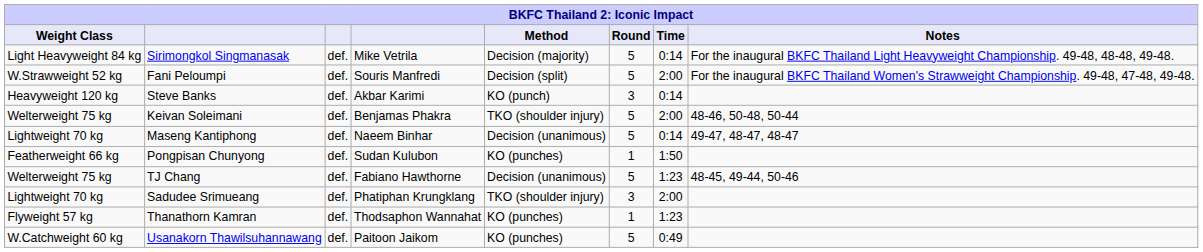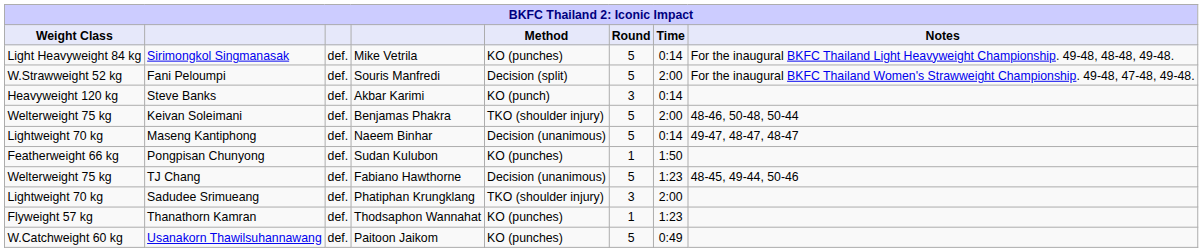 <table class="wikitable" style="font-size: 80%;">
 <tr>
 <th colspan="8" style="background-color: #ccf; color: #000080; text-align: center;"><strong>BKFC Thailand 2: Iconic Impact</strong></th>
 </tr>
 <tr>
 <th colspan="1" style="background-color: #E6E8FA; color: #000000; text-align: center;">Weight Class</th>
 <th colspan="1" style="background-color: #E6E8FA; color: #000000; text-align: center;"></th>
 <th colspan="1" style="background-color: #E6E8FA; color: #000000; text-align: center;"></th>
 <th colspan="1" style="background-color: #E6E8FA; color: #000000; text-align: center;"></th>
 <th colspan="1" style="background-color: #E6E8FA; color: #000000; text-align: center;">Method</th>
 <th colspan="1" style="background-color: #E6E8FA; color: #000000; text-align: center;">Round</th>
 <th colspan="1" style="background-color: #E6E8FA; color: #000000; text-align: center;">Time</th>
 <th colspan="1" style="background-color: #E6E8FA; color: #000000; text-align: center;">Notes</th>
 </tr>
 <tr>
 <td>Light Heavyweight 84 kg</td>
 <td> <a href='#'>Sirimongkol Singmanasak</a></td>
 <td align=center>def.</td>
 <td> Mike Vetrila</td>
-<td>Decision (majority)</td>
+<td>KO (punches)</td>
 <td align=center>5</td>
 <td align=center>0:14</td>
 <td>For the inaugural <a href='#'>BKFC Thailand Light Heavyweight Championship</a>. 49-48, 48-48, 49-48.</td>
 </tr>
 <tr>
 <td>W.Strawweight 52 kg</td>
 <td> Fani Peloumpi</td>
 <td align=center>def.</td>
 <td> Souris Manfredi</td>
 <td>Decision (split)</td>
 <td align=center>5</td>
 <td align=center>2:00</td>
 <td>For the inaugural <a href='#'>BKFC Thailand Women's Strawweight Championship</a>. 49-48, 47-48, 49-48.</td>
 </tr>
 <tr>
 <td>Heavyweight 120 kg</td>
 <td> Steve Banks</td>
 <td align=center>def.</td>
 <td> Akbar Karimi</td>
 <td>KO (punch)</td>
 <td align=center>3</td>
 <td align=center>0:14</td>
 <td></td>
 </tr>
 <tr>
 <td>Welterweight 75 kg</td>
 <td> Keivan Soleimani</td>
 <td align=center>def.</td>
 <td> Benjamas Phakra</td>
 <td>TKO (shoulder injury)</td>
 <td align=center>5</td>
 <td align=center>2:00</td>
 <td>48-46, 50-48, 50-44</td>
 </tr>
 <tr>
 <td>Lightweight 70 kg</td>
 <td> Maseng Kantiphong</td>
 <td align=center>def.</td>
 <td> Naeem Binhar</td>
 <td>Decision (unanimous)</td>
 <td align=center>5</td>
 <td align=center>0:14</td>
 <td>49-47, 48-47, 48-47</td>
 </tr>
 <tr>
 <td>Featherweight 66 kg</td>
 <td> Pongpisan Chunyong</td>
 <td align=center>def.</td>
 <td> Sudan Kulubon</td>
 <td>KO (punches)</td>
 <td align=center>1</td>
 <td align=center>1:50</td>
 <td></td>
 </tr>
 <tr>
 <td>Welterweight 75 kg</td>
 <td> TJ Chang</td>
 <td align=center>def.</td>
 <td> Fabiano Hawthorne</td>
 <td>Decision (unanimous)</td>
 <td align=center>5</td>
 <td align=center>1:23</td>
 <td>48-45, 49-44, 50-46</td>
 </tr>
 <tr>
 <td>Lightweight 70 kg</td>
 <td> Sadudee Srimueang</td>
 <td align=center>def.</td>
 <td> Phatiphan Krungklang</td>
 <td>TKO (shoulder injury)</td>
 <td align=center>3</td>
 <td align=center>2:00</td>
 <td></td>
 </tr>
 <tr>
 <td>Flyweight 57 kg</td>
 <td> Thanathorn Kamran</td>
 <td align=center>def.</td>
 <td> Thodsaphon Wannahat</td>
 <td>KO (punches)</td>
 <td align=center>1</td>
 <td align=center>1:23</td>
 <td></td>
 </tr>
 <tr>
 <td>W.Catchweight 60 kg</td>
 <td> <a href='#'>Usanakorn Thawilsuhannawang</a></td>
 <td align=center>def.</td>
 <td> Paitoon Jaikom</td>
 <td>KO (punches)</td>
 <td align=center>5</td>
 <td align=center>0:49</td>
 <td></td>
 </tr>
 </table>
